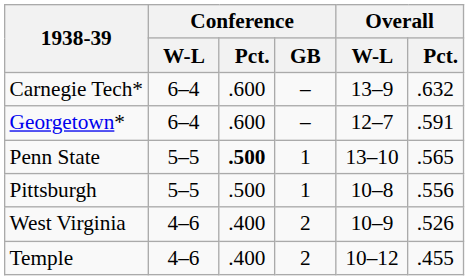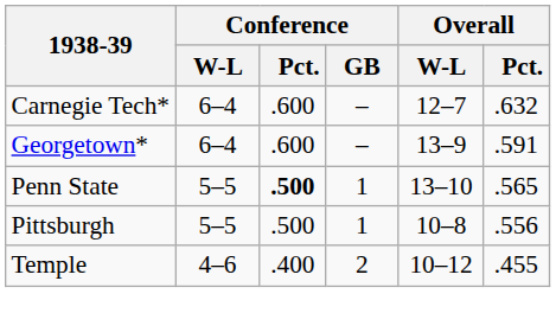 <table class="wikitable">
 <tr>
 <th rowspan="2">1938-39</th>
 <th colspan="3">Conference</th>
 <th colspan="2">Overall</th>
 </tr>
 <tr>
 <th>  W-L  </th>
 <th>  Pct.</th>
 <th>  GB  </th>
 <th>  W-L  </th>
 <th>  Pct.</th>
 </tr>
 <tr>
 <td>Carnegie Tech*</td>
 <td align="center">6–4</td>
 <td align="center">.600</td>
 <td align="center">–</td>
-<td align="center">13–9</td>
+<td align="center">12–7</td>
 <td align="center">.632</td>
 </tr>
 <tr>
 <td><a href='#'>Georgetown</a>*</td>
 <td align="center">6–4</td>
 <td align="center">.600</td>
 <td align="center">–</td>
-<td align="center">12–7</td>
+<td align="center">13–9</td>
 <td align="center">.591</td>
 </tr>
 <tr>
 <td>Penn State</td>
 <td align="center">5–5</td>
 <td align="center"><strong>.500</strong></td>
 <td align="center">1</td>
 <td align="center">13–10</td>
 <td align="center">.565</td>
 </tr>
 <tr>
 <td>Pittsburgh</td>
 <td align="center">5–5</td>
 <td align="center">.500</td>
 <td align="center">1</td>
 <td align="center">10–8</td>
 <td align="center">.556</td>
 </tr>
 <tr>
-<td>West Virginia</td>
-<td align="center">4–6</td>
-<td align="center">.400</td>
-<td align="center">2</td>
-<td align="center">10–9</td>
-<td align="center">.526</td>
-</tr>
-<tr>
 <td>Temple</td>
 <td align="center">4–6</td>
 <td align="center">.400</td>
 <td align="center">2</td>
 <td align="center">10–12</td>
 <td align="center">.455</td>
 </tr>
 </table>
